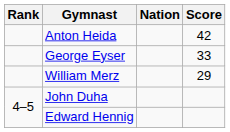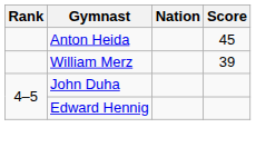 <table class="wikitable sortable" style="text-align:center">
 <tr>
 <th>Rank</th>
 <th>Gymnast</th>
 <th>Nation</th>
 <th>Score</th>
 </tr>
 <tr>
 <td></td>
 <td align=left><a href='#'>Anton Heida</a></td>
 <td align=left></td>
-<td>42</td>
-</tr>
-<tr>
-<td></td>
-<td align=left><a href='#'>George Eyser</a></td>
-<td align=left></td>
-<td>33</td>
+<td>45</td>
 </tr>
 <tr>
 <td></td>
 <td align=left><a href='#'>William Merz</a></td>
 <td align=left></td>
-<td>29</td>
+<td>39</td>
 </tr>
 <tr>
 <td rowspan=2>4–5</td>
 <td align=left><a href='#'>John Duha</a></td>
 <td align=left></td>
 <td></td>
 </tr>
 <tr>
 <td align=left><a href='#'>Edward Hennig</a></td>
 <td align=left></td>
 <td></td>
 </tr>
 </table>
